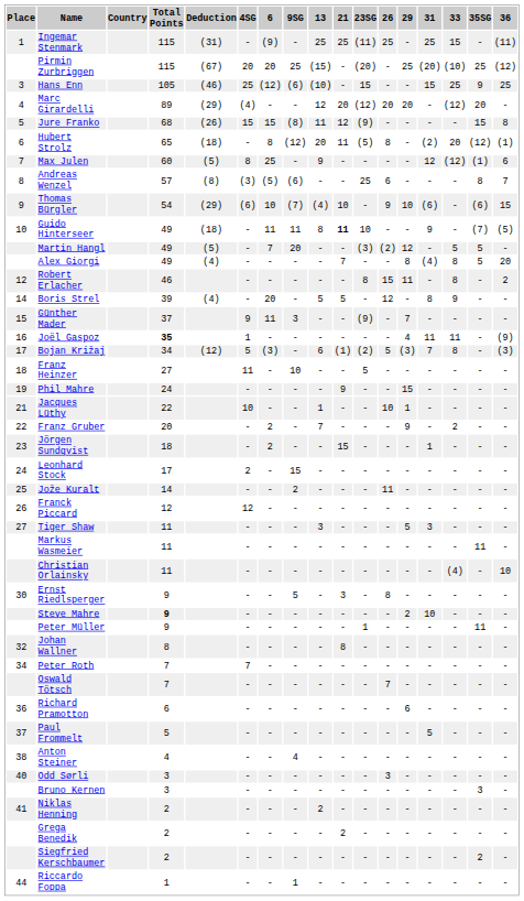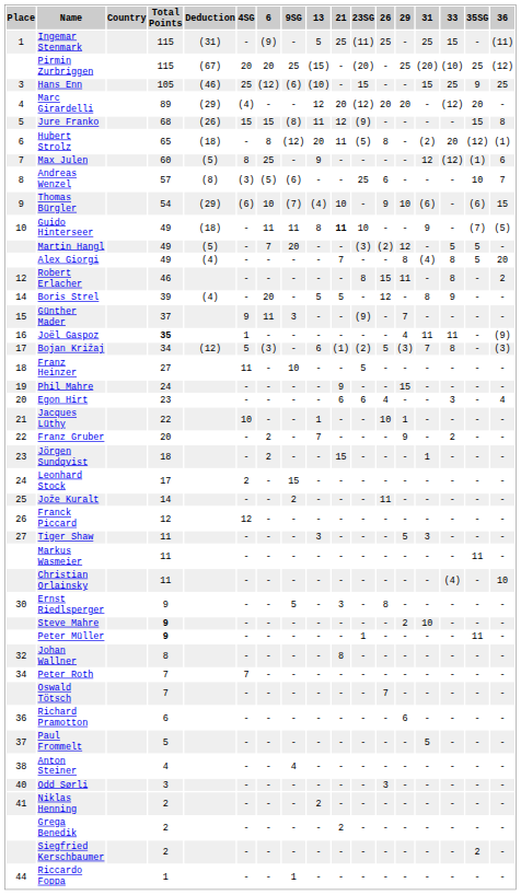 <table border="0" style="border: 1px solid #999; background-color:#FFFFFF; text-align:center">
 <tr align="center" bgcolor="#CCCCCC">
 <th>Place</th>
 <th>Name</th>
 <th>Country</th>
 <th>Total Points</th>
 <th>Deduction</th>
 <th>4SG</th>
 <th>6</th>
 <th>9SG</th>
 <th>13</th>
 <th>21</th>
 <th>23SG</th>
 <th>26</th>
 <th>29</th>
 <th>31</th>
 <th>33</th>
 <th>35SG</th>
 <th>36</th>
 </tr>
 <tr bgcolor="#EFEFEF">
 <td>1</td>
 <td align="left"><a href='#'>Ingemar Stenmark</a></td>
 <td align="left"></td>
 <td>115</td>
 <td>(31)</td>
 <td>-</td>
 <td>(9)</td>
 <td>-</td>
-<td>25</td>
+<td>5</td>
 <td>25</td>
 <td>(11)</td>
 <td>25</td>
 <td>-</td>
 <td>25</td>
 <td>15</td>
 <td>-</td>
 <td>(11)</td>
 </tr>
 <tr>
 <td></td>
 <td align="left"><a href='#'>Pirmin Zurbriggen</a></td>
 <td align="left"></td>
 <td>115</td>
 <td>(67)</td>
 <td>20</td>
 <td>20</td>
 <td>25</td>
 <td>(15)</td>
 <td>-</td>
 <td>(20)</td>
 <td>-</td>
 <td>25</td>
 <td>(20)</td>
 <td>(10)</td>
 <td>25</td>
 <td>(12)</td>
 </tr>
 <tr bgcolor="#EFEFEF">
 <td>3</td>
 <td align="left"><a href='#'>Hans Enn</a></td>
 <td align="left"></td>
 <td>105</td>
 <td>(46)</td>
 <td>25</td>
 <td>(12)</td>
 <td>(6)</td>
 <td>(10)</td>
 <td>-</td>
 <td>15</td>
 <td>-</td>
 <td>-</td>
 <td>15</td>
 <td>25</td>
 <td>9</td>
 <td>25</td>
 </tr>
 <tr>
 <td>4</td>
 <td align="left"><a href='#'>Marc Girardelli</a></td>
 <td align="left"></td>
 <td>89</td>
 <td>(29)</td>
 <td>(4)</td>
 <td>-</td>
 <td>-</td>
 <td>12</td>
 <td>20</td>
 <td>(12)</td>
 <td>20</td>
 <td>20</td>
 <td>-</td>
 <td>(12)</td>
 <td>20</td>
 <td>-</td>
 </tr>
 <tr bgcolor="#EFEFEF">
 <td>5</td>
 <td align="left"><a href='#'>Jure Franko</a></td>
 <td align="left"></td>
 <td>68</td>
 <td>(26)</td>
 <td>15</td>
 <td>15</td>
 <td>(8)</td>
 <td>11</td>
 <td>12</td>
 <td>(9)</td>
 <td>-</td>
 <td>-</td>
 <td>-</td>
 <td>-</td>
 <td>15</td>
 <td>8</td>
 </tr>
 <tr>
 <td>6</td>
 <td align="left"><a href='#'>Hubert Strolz</a></td>
 <td align="left"></td>
 <td>65</td>
 <td>(18)</td>
 <td>-</td>
 <td>8</td>
 <td>(12)</td>
 <td>20</td>
 <td>11</td>
 <td>(5)</td>
 <td>8</td>
 <td>-</td>
 <td>(2)</td>
 <td>20</td>
 <td>(12)</td>
 <td>(1)</td>
 </tr>
 <tr bgcolor="#EFEFEF">
 <td>7</td>
 <td align="left"><a href='#'>Max Julen</a></td>
 <td align="left"></td>
 <td>60</td>
 <td>(5)</td>
 <td>8</td>
 <td>25</td>
 <td>-</td>
 <td>9</td>
 <td>-</td>
 <td>-</td>
 <td>-</td>
 <td>-</td>
 <td>12</td>
 <td>(12)</td>
 <td>(1)</td>
 <td>6</td>
 </tr>
 <tr>
 <td>8</td>
 <td align="left"><a href='#'>Andreas Wenzel</a></td>
 <td align="left"></td>
 <td>57</td>
 <td>(8)</td>
 <td>(3)</td>
 <td>(5)</td>
 <td>(6)</td>
 <td>-</td>
 <td>-</td>
 <td>25</td>
 <td>6</td>
 <td>-</td>
 <td>-</td>
 <td>-</td>
-<td>8</td>
+<td>10</td>
 <td>7</td>
 </tr>
 <tr bgcolor="#EFEFEF">
 <td>9</td>
 <td align="left"><a href='#'>Thomas Bürgler</a></td>
 <td align="left"></td>
 <td>54</td>
 <td>(29)</td>
 <td>(6)</td>
 <td>10</td>
 <td>(7)</td>
 <td>(4)</td>
 <td>10</td>
 <td>-</td>
 <td>9</td>
 <td>10</td>
 <td>(6)</td>
 <td>-</td>
 <td>(6)</td>
 <td>15</td>
 </tr>
 <tr>
 <td>10</td>
 <td align="left"><a href='#'>Guido Hinterseer</a></td>
 <td align="left"></td>
 <td>49</td>
 <td>(18)</td>
 <td>-</td>
 <td>11</td>
 <td>11</td>
 <td>8</td>
 <td><strong>11</strong></td>
 <td>10</td>
 <td>-</td>
 <td>-</td>
 <td>9</td>
 <td>-</td>
 <td>(7)</td>
 <td>(5)</td>
 </tr>
 <tr bgcolor="#EFEFEF">
 <td></td>
 <td align="left"><a href='#'>Martin Hangl</a></td>
 <td align="left"></td>
 <td>49</td>
 <td>(5)</td>
 <td>-</td>
 <td>7</td>
 <td>20</td>
 <td>-</td>
 <td>-</td>
 <td>(3)</td>
 <td>(2)</td>
 <td>12</td>
 <td>-</td>
 <td>5</td>
 <td>5</td>
 <td>-</td>
 </tr>
 <tr>
 <td></td>
 <td align="left"><a href='#'>Alex Giorgi</a></td>
 <td align="left"></td>
 <td>49</td>
 <td>(4)</td>
 <td>-</td>
 <td>-</td>
 <td>-</td>
 <td>-</td>
 <td>7</td>
 <td>-</td>
 <td>-</td>
 <td>8</td>
 <td>(4)</td>
 <td>8</td>
 <td>5</td>
 <td>20</td>
 </tr>
 <tr bgcolor="#EFEFEF">
 <td>12</td>
 <td align="left"><a href='#'>Robert Erlacher</a></td>
 <td align="left"></td>
 <td>46</td>
 <td></td>
 <td>-</td>
 <td>-</td>
 <td>-</td>
 <td>-</td>
 <td>-</td>
 <td>8</td>
 <td>15</td>
 <td>11</td>
 <td>-</td>
 <td>8</td>
 <td>-</td>
 <td>2</td>
 </tr>
 <tr>
 <td>14</td>
 <td align="left"><a href='#'>Boris Strel</a></td>
 <td align="left"></td>
 <td>39</td>
 <td>(4)</td>
 <td>-</td>
 <td>20</td>
 <td>-</td>
 <td>5</td>
 <td>5</td>
 <td>-</td>
 <td>12</td>
 <td>-</td>
 <td>8</td>
 <td>9</td>
 <td>-</td>
 <td>-</td>
 </tr>
 <tr bgcolor="#EFEFEF">
 <td>15</td>
 <td align="left"><a href='#'>Günther Mader</a></td>
 <td align="left"></td>
 <td>37</td>
 <td></td>
 <td>9</td>
 <td>11</td>
 <td>3</td>
 <td>-</td>
 <td>-</td>
 <td>(9)</td>
 <td>-</td>
 <td>7</td>
 <td>-</td>
 <td>-</td>
 <td>-</td>
 <td>-</td>
 </tr>
 <tr>
 <td>16</td>
 <td align="left"><a href='#'>Joël Gaspoz</a></td>
 <td align="left"></td>
 <td><strong>35</strong></td>
 <td></td>
 <td>1</td>
 <td>-</td>
 <td>-</td>
 <td>-</td>
 <td>-</td>
 <td>-</td>
 <td>-</td>
 <td>4</td>
 <td>11</td>
 <td>11</td>
 <td>-</td>
 <td>(9)</td>
 </tr>
 <tr bgcolor="#EFEFEF">
 <td>17</td>
 <td align="left"><a href='#'>Bojan Križaj</a></td>
 <td align="left"></td>
 <td>34</td>
 <td>(12)</td>
 <td>5</td>
 <td>(3)</td>
 <td>-</td>
 <td>6</td>
 <td>(1)</td>
 <td>(2)</td>
 <td>5</td>
 <td>(3)</td>
 <td>7</td>
 <td>8</td>
 <td>-</td>
 <td>(3)</td>
 </tr>
 <tr>
 <td>18</td>
 <td align="left"><a href='#'>Franz Heinzer</a></td>
 <td align="left"></td>
 <td>27</td>
 <td></td>
 <td>11</td>
 <td>-</td>
 <td>10</td>
 <td>-</td>
 <td>-</td>
 <td>5</td>
 <td>-</td>
 <td>-</td>
 <td>-</td>
 <td>-</td>
 <td>-</td>
 <td>-</td>
 </tr>
 <tr bgcolor="#EFEFEF">
 <td>19</td>
 <td align="left"><a href='#'>Phil Mahre</a></td>
 <td align="left"></td>
 <td>24</td>
 <td></td>
 <td>-</td>
 <td>-</td>
 <td>-</td>
 <td>-</td>
 <td>9</td>
 <td>-</td>
 <td>-</td>
 <td>15</td>
 <td>-</td>
 <td>-</td>
 <td>-</td>
 <td>-</td>
+</tr>
+<tr>
+<td>20</td>
+<td align="left"><a href='#'>Egon Hirt</a></td>
+<td align="left"></td>
+<td>23</td>
+<td></td>
+<td>-</td>
+<td>-</td>
+<td>-</td>
+<td>-</td>
+<td>6</td>
+<td>6</td>
+<td>4</td>
+<td>-</td>
+<td>-</td>
+<td>3</td>
+<td>-</td>
+<td>4</td>
 </tr>
 <tr bgcolor="#EFEFEF">
 <td>21</td>
 <td align="left"><a href='#'>Jacques Lüthy</a></td>
 <td align="left"></td>
 <td>22</td>
 <td></td>
 <td>10</td>
 <td>-</td>
 <td>-</td>
 <td>1</td>
 <td>-</td>
 <td>-</td>
 <td>10</td>
 <td>1</td>
 <td>-</td>
 <td>-</td>
 <td>-</td>
 <td>-</td>
 </tr>
 <tr>
 <td>22</td>
 <td align="left"><a href='#'>Franz Gruber</a></td>
 <td align="left"></td>
 <td>20</td>
 <td></td>
 <td>-</td>
 <td>2</td>
 <td>-</td>
 <td>7</td>
 <td>-</td>
 <td>-</td>
 <td>-</td>
 <td>9</td>
 <td>-</td>
 <td>2</td>
 <td>-</td>
 <td>-</td>
 </tr>
 <tr bgcolor="#EFEFEF">
 <td>23</td>
 <td align="left"><a href='#'>Jörgen Sundqvist</a></td>
 <td align="left"></td>
 <td>18</td>
 <td></td>
 <td>-</td>
 <td>2</td>
 <td>-</td>
 <td>-</td>
 <td>15</td>
 <td>-</td>
 <td>-</td>
 <td>-</td>
 <td>1</td>
 <td>-</td>
 <td>-</td>
 <td>-</td>
 </tr>
 <tr>
 <td>24</td>
 <td align="left"><a href='#'>Leonhard Stock</a></td>
 <td align="left"></td>
 <td>17</td>
 <td></td>
 <td>2</td>
 <td>-</td>
 <td>15</td>
 <td>-</td>
 <td>-</td>
 <td>-</td>
 <td>-</td>
 <td>-</td>
 <td>-</td>
 <td>-</td>
 <td>-</td>
 <td>-</td>
 </tr>
 <tr bgcolor="#EFEFEF">
 <td>25</td>
 <td align="left"><a href='#'>Jože Kuralt</a></td>
 <td align="left"></td>
 <td>14</td>
 <td></td>
 <td>-</td>
 <td>-</td>
 <td>2</td>
 <td>-</td>
 <td>-</td>
 <td>-</td>
 <td>11</td>
 <td>-</td>
 <td>-</td>
 <td>-</td>
 <td>-</td>
 <td>-</td>
 </tr>
 <tr>
 <td>26</td>
 <td align="left"><a href='#'>Franck Piccard</a></td>
 <td align="left"></td>
 <td>12</td>
 <td></td>
 <td>12</td>
 <td>-</td>
 <td>-</td>
 <td>-</td>
 <td>-</td>
 <td>-</td>
 <td>-</td>
 <td>-</td>
 <td>-</td>
 <td>-</td>
 <td>-</td>
 <td>-</td>
 </tr>
 <tr bgcolor="#EFEFEF">
 <td>27</td>
 <td align="left"><a href='#'>Tiger Shaw</a></td>
 <td align="left"></td>
 <td>11</td>
 <td></td>
 <td>-</td>
 <td>-</td>
 <td>-</td>
 <td>3</td>
 <td>-</td>
 <td>-</td>
 <td>-</td>
 <td>5</td>
 <td>3</td>
 <td>-</td>
 <td>-</td>
 <td>-</td>
 </tr>
 <tr>
 <td></td>
 <td align="left"><a href='#'>Markus Wasmeier</a></td>
 <td align="left"></td>
 <td>11</td>
 <td></td>
 <td>-</td>
 <td>-</td>
 <td>-</td>
 <td>-</td>
 <td>-</td>
 <td>-</td>
 <td>-</td>
 <td>-</td>
 <td>-</td>
 <td>-</td>
 <td>11</td>
 <td>-</td>
 </tr>
 <tr bgcolor="#EFEFEF">
 <td></td>
 <td align="left"><a href='#'>Christian Orlainsky</a></td>
 <td align="left"></td>
 <td>11</td>
 <td></td>
 <td>-</td>
 <td>-</td>
 <td>-</td>
 <td>-</td>
 <td>-</td>
 <td>-</td>
 <td>-</td>
 <td>-</td>
 <td>-</td>
 <td>(4)</td>
 <td>-</td>
 <td>10</td>
 </tr>
 <tr>
 <td>30</td>
 <td align="left"><a href='#'>Ernst Riedlsperger</a></td>
 <td align="left"></td>
 <td>9</td>
 <td></td>
 <td>-</td>
 <td>-</td>
 <td>5</td>
 <td>-</td>
 <td>3</td>
 <td>-</td>
 <td>8</td>
 <td>-</td>
 <td>-</td>
 <td>-</td>
 <td>-</td>
 <td>-</td>
 </tr>
 <tr bgcolor="#EFEFEF">
 <td></td>
 <td align="left"><a href='#'>Steve Mahre</a></td>
 <td align="left"></td>
 <td><strong>9</strong></td>
 <td></td>
 <td>-</td>
 <td>-</td>
 <td>-</td>
 <td>-</td>
 <td>-</td>
 <td>-</td>
 <td>-</td>
 <td>2</td>
 <td>10</td>
 <td>-</td>
 <td>-</td>
 <td>-</td>
 </tr>
 <tr>
 <td></td>
 <td align="left"><a href='#'>Peter Müller</a></td>
 <td align="left"></td>
-<td>9</td>
+<td><strong>9</strong></td>
 <td></td>
 <td>-</td>
 <td>-</td>
 <td>-</td>
 <td>-</td>
 <td>-</td>
 <td>1</td>
 <td>-</td>
 <td>-</td>
 <td>-</td>
 <td>-</td>
 <td>11</td>
 <td>-</td>
 </tr>
 <tr bgcolor="#EFEFEF">
 <td>32</td>
 <td align="left"><a href='#'>Johan Wallner</a></td>
 <td align="left"></td>
 <td>8</td>
 <td></td>
 <td>-</td>
 <td>-</td>
 <td>-</td>
 <td>-</td>
 <td>8</td>
 <td>-</td>
 <td>-</td>
 <td>-</td>
 <td>-</td>
 <td>-</td>
 <td>-</td>
 <td>-</td>
 </tr>
 <tr>
 <td>34</td>
 <td align="left"><a href='#'>Peter Roth</a></td>
 <td align="left"></td>
 <td>7</td>
 <td></td>
 <td>7</td>
 <td>-</td>
 <td>-</td>
 <td>-</td>
 <td>-</td>
 <td>-</td>
 <td>-</td>
 <td>-</td>
 <td>-</td>
 <td>-</td>
 <td>-</td>
 <td>-</td>
 </tr>
 <tr bgcolor="#EFEFEF">
 <td></td>
 <td align="left"><a href='#'>Oswald Tötsch</a></td>
 <td align="left"></td>
 <td>7</td>
 <td></td>
 <td>-</td>
 <td>-</td>
 <td>-</td>
 <td>-</td>
 <td>-</td>
 <td>-</td>
 <td>7</td>
 <td>-</td>
 <td>-</td>
 <td>-</td>
 <td>-</td>
 <td>-</td>
 </tr>
 <tr>
 <td>36</td>
 <td align="left"><a href='#'>Richard Pramotton</a></td>
 <td align="left"></td>
 <td>6</td>
 <td></td>
 <td>-</td>
 <td>-</td>
 <td>-</td>
 <td>-</td>
 <td>-</td>
 <td>-</td>
 <td>-</td>
 <td>6</td>
 <td>-</td>
 <td>-</td>
 <td>-</td>
 <td>-</td>
 </tr>
 <tr bgcolor="#EFEFEF">
 <td>37</td>
 <td align="left"><a href='#'>Paul Frommelt</a></td>
 <td align="left"></td>
 <td>5</td>
 <td></td>
 <td>-</td>
 <td>-</td>
 <td>-</td>
 <td>-</td>
 <td>-</td>
 <td>-</td>
 <td>-</td>
 <td>-</td>
 <td>5</td>
 <td>-</td>
 <td>-</td>
 <td>-</td>
 </tr>
 <tr>
 <td>38</td>
 <td align="left"><a href='#'>Anton Steiner</a></td>
 <td align="left"></td>
 <td>4</td>
 <td></td>
 <td>-</td>
 <td>-</td>
 <td>4</td>
 <td>-</td>
 <td>-</td>
 <td>-</td>
 <td>-</td>
 <td>-</td>
 <td>-</td>
 <td>-</td>
 <td>-</td>
 <td>-</td>
 </tr>
 <tr bgcolor="#EFEFEF">
 <td>40</td>
 <td align="left"><a href='#'>Odd Sørli</a></td>
 <td align="left"></td>
 <td>3</td>
 <td></td>
 <td>-</td>
 <td>-</td>
 <td>-</td>
 <td>-</td>
 <td>-</td>
 <td>-</td>
 <td>3</td>
 <td>-</td>
 <td>-</td>
 <td>-</td>
 <td>-</td>
 <td>-</td>
 </tr>
-<tr>
-<td></td>
-<td align="left"><a href='#'>Bruno Kernen</a></td>
-<td align="left"></td>
-<td>3</td>
-<td></td>
-<td>-</td>
-<td>-</td>
-<td>-</td>
-<td>-</td>
-<td>-</td>
-<td>-</td>
-<td>-</td>
-<td>-</td>
-<td>-</td>
-<td>-</td>
-<td>3</td>
-<td>-</td>
-</tr>
 <tr bgcolor="#EFEFEF">
 <td>41</td>
 <td align="left"><a href='#'>Niklas Henning</a></td>
 <td align="left"></td>
 <td>2</td>
 <td></td>
 <td>-</td>
 <td>-</td>
 <td>-</td>
 <td>2</td>
 <td>-</td>
 <td>-</td>
 <td>-</td>
 <td>-</td>
 <td>-</td>
 <td>-</td>
 <td>-</td>
 <td>-</td>
 </tr>
 <tr>
 <td></td>
 <td align="left"><a href='#'>Grega Benedik</a></td>
 <td align="left"></td>
 <td>2</td>
 <td></td>
 <td>-</td>
 <td>-</td>
 <td>-</td>
 <td>-</td>
 <td>2</td>
 <td>-</td>
 <td>-</td>
 <td>-</td>
 <td>-</td>
 <td>-</td>
 <td>-</td>
 <td>-</td>
 </tr>
 <tr bgcolor="#EFEFEF">
 <td></td>
 <td align="left"><a href='#'>Siegfried Kerschbaumer</a></td>
 <td align="left"></td>
 <td>2</td>
 <td></td>
 <td>-</td>
 <td>-</td>
 <td>-</td>
 <td>-</td>
 <td>-</td>
 <td>-</td>
 <td>-</td>
 <td>-</td>
 <td>-</td>
 <td>-</td>
 <td>2</td>
 <td>-</td>
 </tr>
 <tr>
 <td>44</td>
 <td align="left"><a href='#'>Riccardo Foppa</a></td>
 <td align="left"></td>
 <td>1</td>
 <td></td>
 <td>-</td>
 <td>-</td>
 <td>1</td>
 <td>-</td>
 <td>-</td>
 <td>-</td>
 <td>-</td>
 <td>-</td>
 <td>-</td>
 <td>-</td>
 <td>-</td>
 <td>-</td>
 </tr>
 </table>
